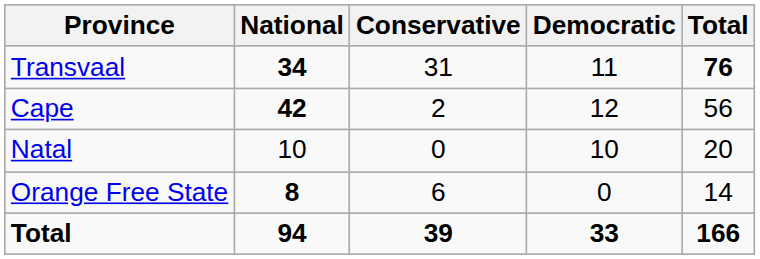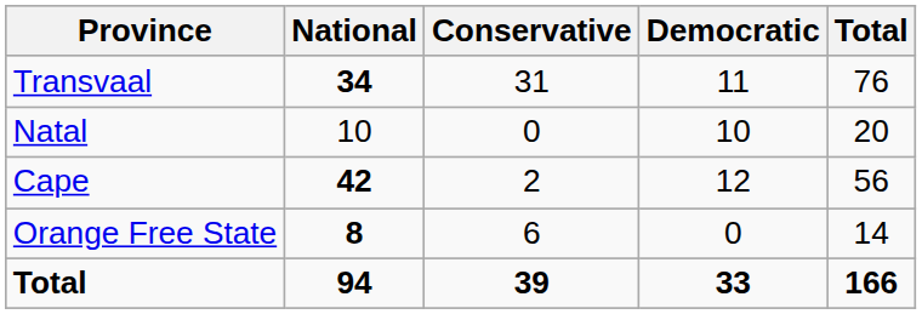 <table class=wikitable style=text-align:center>
 <tr>
 <th>Province</th>
 <th>National</th>
 <th>Conservative</th>
 <th>Democratic</th>
 <th>Total</th>
 </tr>
 <tr>
 <td align=left><a href='#'>Transvaal</a></td>
 <td><strong>34</strong></td>
 <td>31</td>
 <td>11</td>
-<td><strong>76</strong></td>
+<td>76</td>
+</tr>
+<tr>
+<td align=left><a href='#'>Natal</a></td>
+<td>10</td>
+<td>0</td>
+<td>10</td>
+<td>20</td>
 </tr>
 <tr>
 <td align=left><a href='#'>Cape</a></td>
 <td><strong>42</strong></td>
 <td>2</td>
 <td>12</td>
 <td>56</td>
-</tr>
-<tr>
-<td align=left><a href='#'>Natal</a></td>
-<td>10</td>
-<td>0</td>
-<td>10</td>
-<td>20</td>
 </tr>
 <tr>
 <td align=left><a href='#'>Orange Free State</a></td>
 <td><strong>8</strong></td>
 <td>6</td>
 <td>0</td>
 <td>14</td>
 </tr>
 <tr>
 <td align=left><strong>Total</strong></td>
 <td><strong>94</strong></td>
 <td><strong>39</strong></td>
 <td><strong>33</strong></td>
 <td><strong>166</strong></td>
 </tr>
 </table>
